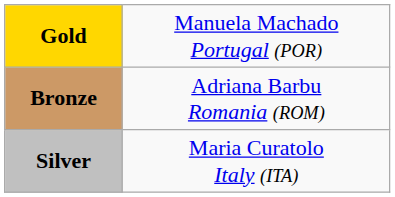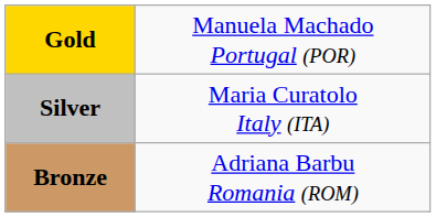 <table class="wikitable" style=" text-align:center; font-size:110%;" width="35%">
 <tr>
 <td bgcolor="gold"><strong>Gold</strong></td>
 <td> <a href='#'>Manuela Machado</a><br><em><a href='#'>Portugal</a> <small>(POR)</small></em></td>
 </tr>
 <tr>
+<td bgcolor="silver"><strong>Silver</strong></td>
+<td> <a href='#'>Maria Curatolo</a><br><em><a href='#'>Italy</a> <small>(ITA)</small></em></td>
+</tr>
+<tr>
 <td bgcolor="CC9966"><strong>Bronze</strong></td>
 <td> <a href='#'>Adriana Barbu</a><br><em><a href='#'>Romania</a> <small>(ROM)</small></em></td>
 </tr>
-<tr>
-<td bgcolor="silver"><strong>Silver</strong></td>
-<td> <a href='#'>Maria Curatolo</a><br><em><a href='#'>Italy</a> <small>(ITA)</small></em></td>
-</tr>
 </table>
